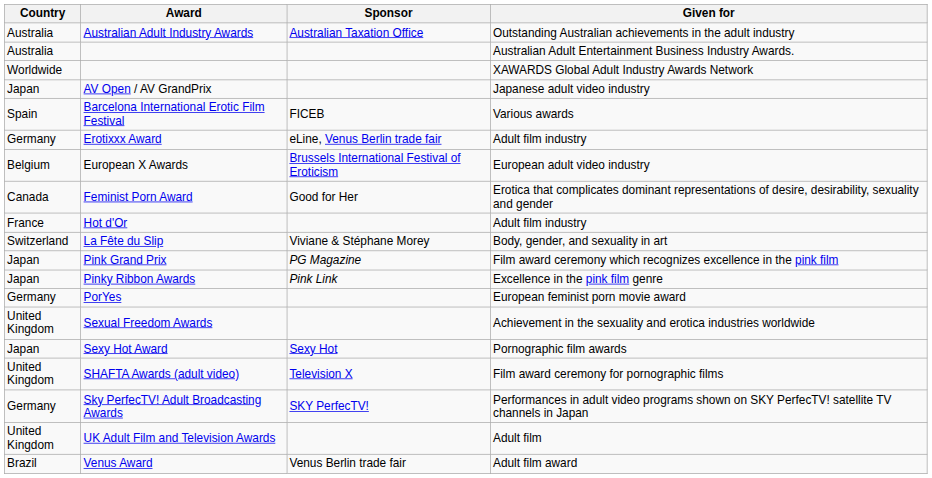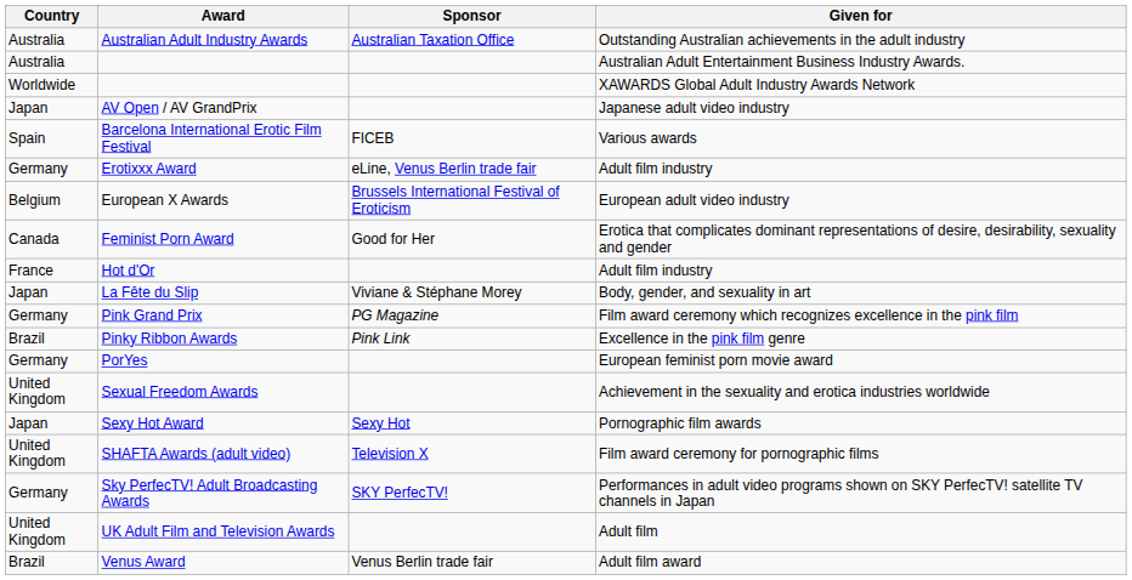 <table class="wikitable sortable">
 <tr>
 <th style="width:6em;">Country</th>
 <th>Award</th>
 <th>Sponsor</th>
 <th>Given for</th>
 </tr>
 <tr>
 <td>Australia</td>
 <td><a href='#'>Australian Adult Industry Awards</a></td>
 <td><a href='#'>Australian Taxation Office</a></td>
 <td>Outstanding Australian achievements in the adult industry</td>
 </tr>
 <tr>
 <td>Australia</td>
 <td></td>
 <td></td>
 <td>Australian Adult Entertainment Business Industry Awards.</td>
 </tr>
 <tr>
 <td>Worldwide</td>
 <td></td>
 <td></td>
 <td>XAWARDS Global Adult Industry Awards Network</td>
 </tr>
 <tr>
 <td>Japan</td>
 <td><a href='#'>AV Open</a> / AV GrandPrix</td>
 <td></td>
 <td>Japanese adult video industry</td>
 </tr>
 <tr>
 <td>Spain</td>
 <td><a href='#'>Barcelona International Erotic Film Festival</a></td>
 <td>FICEB</td>
 <td>Various awards</td>
 </tr>
 <tr>
 <td>Germany</td>
 <td><a href='#'>Erotixxx Award</a></td>
 <td>eLine, <a href='#'>Venus Berlin trade fair</a></td>
 <td>Adult film industry</td>
 </tr>
 <tr>
 <td>Belgium</td>
 <td>European X Awards</td>
 <td><a href='#'>Brussels International Festival of Eroticism</a></td>
 <td>European adult video industry</td>
 </tr>
 <tr>
 <td>Canada</td>
 <td><a href='#'>Feminist Porn Award</a></td>
 <td>Good for Her</td>
 <td>Erotica that complicates dominant representations of desire, desirability, sexuality and gender</td>
 </tr>
 <tr>
 <td>France</td>
 <td><a href='#'>Hot d'Or</a></td>
 <td></td>
 <td>Adult film industry</td>
 </tr>
 <tr>
-<td>Switzerland</td>
+<td>Japan</td>
 <td><a href='#'>La Fête du Slip</a></td>
 <td>Viviane & Stéphane Morey</td>
 <td>Body, gender, and sexuality in art</td>
 </tr>
 <tr>
-<td>Japan</td>
+<td>Germany</td>
 <td><a href='#'>Pink Grand Prix</a></td>
 <td><em>PG Magazine</em></td>
 <td>Film award ceremony which recognizes excellence in the <a href='#'>pink film</a></td>
 </tr>
 <tr>
-<td>Japan</td>
+<td>Brazil</td>
 <td><a href='#'>Pinky Ribbon Awards</a></td>
 <td><em>Pink Link</em></td>
 <td>Excellence in the <a href='#'>pink film</a> genre</td>
 </tr>
 <tr>
 <td>Germany</td>
 <td><a href='#'>PorYes</a></td>
 <td></td>
 <td>European feminist porn movie award</td>
 </tr>
 <tr>
 <td>United Kingdom</td>
 <td><a href='#'>Sexual Freedom Awards</a></td>
 <td></td>
 <td>Achievement in the sexuality and erotica industries worldwide</td>
 </tr>
 <tr>
 <td>Japan</td>
 <td><a href='#'>Sexy Hot Award</a></td>
 <td><a href='#'>Sexy Hot</a></td>
 <td>Pornographic film awards</td>
 </tr>
 <tr>
 <td>United Kingdom</td>
 <td><a href='#'>SHAFTA Awards (adult video)</a></td>
 <td><a href='#'>Television X</a></td>
 <td>Film award ceremony for pornographic films</td>
 </tr>
 <tr>
 <td>Germany</td>
 <td><a href='#'>Sky PerfecTV! Adult Broadcasting Awards</a></td>
 <td><a href='#'>SKY PerfecTV!</a></td>
 <td>Performances in adult video programs shown on SKY PerfecTV! satellite TV channels in Japan</td>
 </tr>
 <tr>
 <td>United Kingdom</td>
 <td><a href='#'>UK Adult Film and Television Awards</a></td>
 <td></td>
 <td>Adult film</td>
 </tr>
 <tr>
 <td>Brazil</td>
 <td><a href='#'>Venus Award</a></td>
 <td>Venus Berlin trade fair</td>
 <td>Adult film award</td>
 </tr>
 </table>
